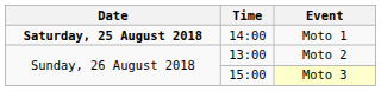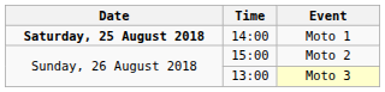 <table class = "wikitable" style="text-align:center;">
 <tr>
 <th width=220>Date</th>
 <th width=50>Time</th>
 <th width=100>Event</th>
 </tr>
 <tr>
 <td><strong>Saturday, 25 August 2018</strong></td>
 <td>14:00</td>
 <td>Moto 1</td>
 </tr>
 <tr>
 <td rowspan=2>Sunday, 26 August 2018</td>
-<td>13:00</td>
+<td>15:00</td>
 <td>Moto 2</td>
 </tr>
 <tr>
-<td>15:00</td>
+<td>13:00</td>
 <td bgcolor=ffffcc>Moto 3</td>
 </tr>
 </table>
